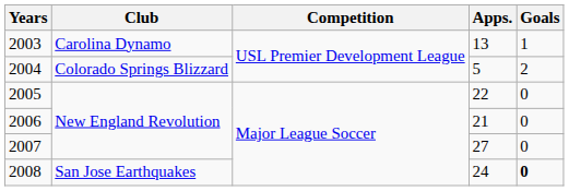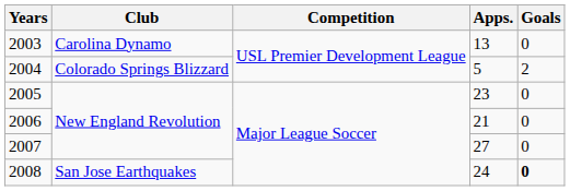 <table class="wikitable">
 <tr>
 <th>Years</th>
 <th>Club</th>
 <th>Competition</th>
 <th>Apps.</th>
 <th>Goals</th>
 </tr>
 <tr>
 <td>2003</td>
 <td><a href='#'>Carolina Dynamo</a></td>
 <td rowspan="2"><a href='#'>USL Premier Development League</a></td>
 <td>13</td>
-<td>1</td>
+<td>0</td>
 </tr>
 <tr>
 <td>2004</td>
 <td><a href='#'>Colorado Springs Blizzard</a></td>
 <td>5</td>
 <td>2</td>
 </tr>
 <tr>
 <td>2005</td>
 <td rowspan="3"><a href='#'>New England Revolution</a></td>
 <td rowspan="11"><a href='#'>Major League Soccer</a></td>
-<td>22</td>
+<td>23</td>
 <td>0</td>
 </tr>
 <tr>
 <td>2006</td>
 <td>21</td>
 <td>0</td>
 </tr>
 <tr>
 <td>2007</td>
 <td>27</td>
 <td>0</td>
 </tr>
 <tr>
 <td>2008</td>
 <td><a href='#'>San Jose Earthquakes</a></td>
 <td>24</td>
 <td><strong>0</strong></td>
 </tr>
 </table>
